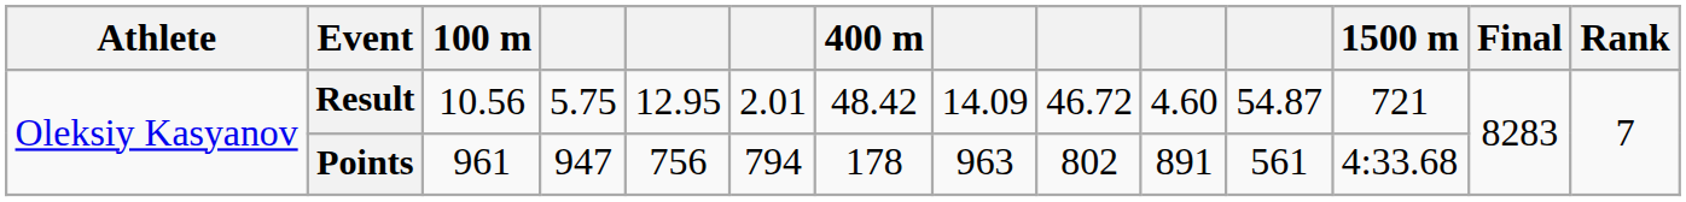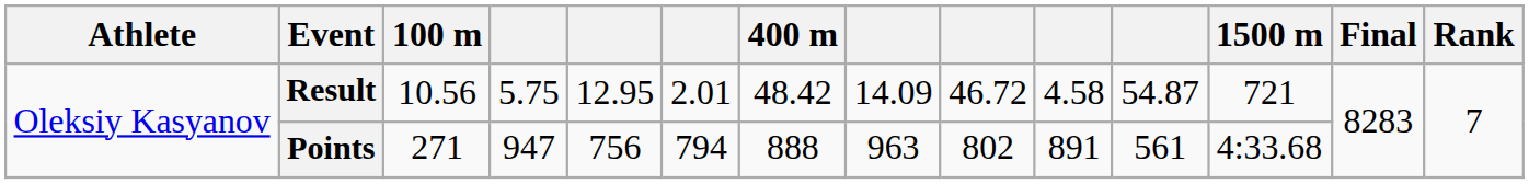 <table class="wikitable" style="font-size:90%">
 <tr>
 <th>Athlete</th>
 <th>Event</th>
 <th>100 m</th>
 <th></th>
 <th></th>
 <th></th>
 <th>400 m</th>
 <th></th>
 <th></th>
 <th></th>
 <th></th>
 <th>1500 m</th>
 <th>Final</th>
 <th>Rank</th>
 </tr>
 <tr align=center>
 <td rowspan=2 align=left><a href='#'>Oleksiy Kasyanov</a></td>
 <th style="font-size:95%">Result</th>
 <td>10.56</td>
 <td>5.75</td>
 <td>12.95</td>
 <td>2.01</td>
 <td>48.42</td>
 <td>14.09</td>
 <td>46.72</td>
-<td>4.60</td>
+<td>4.58</td>
 <td>54.87</td>
 <td>721</td>
 <td rowspan=2>8283</td>
 <td rowspan=2>7</td>
 </tr>
 <tr align=center>
 <th style="font-size:95%">Points</th>
-<td>961</td>
+<td>271</td>
 <td>947</td>
 <td>756</td>
 <td>794</td>
-<td>178</td>
+<td>888</td>
 <td>963</td>
 <td>802</td>
 <td>891</td>
 <td>561</td>
 <td>4:33.68</td>
 </tr>
 </table>
